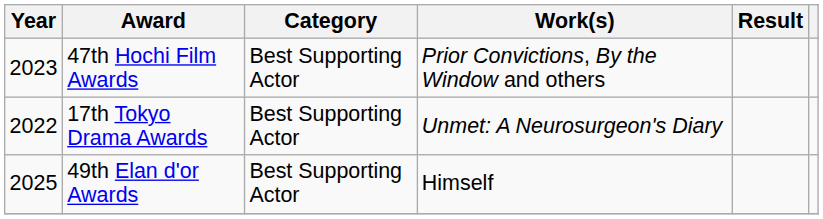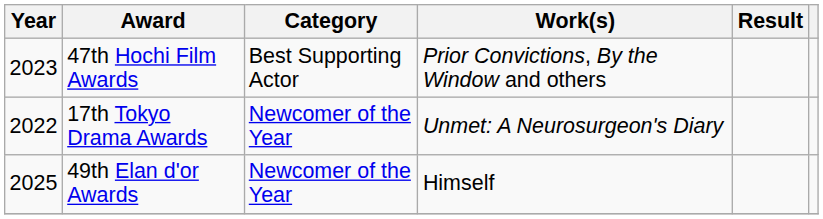 <table class="wikitable">
 <tr>
 <th>Year</th>
 <th>Award</th>
 <th>Category</th>
 <th>Work(s)</th>
 <th class="unsortable">Result</th>
 <th class="unsortable"></th>
 </tr>
 <tr>
 <td>2023</td>
 <td>47th <a href='#'>Hochi Film Awards</a></td>
 <td>Best Supporting Actor</td>
 <td><em>Prior Convictions</em>, <em>By the Window</em> and others</td>
 <td></td>
 <td></td>
 </tr>
 <tr>
 <td>2022</td>
 <td>17th <a href='#'>Tokyo Drama Awards</a></td>
-<td>Best Supporting Actor</td>
+<td><a href='#'>Newcomer of the Year</a></td>
 <td><em>Unmet: A Neurosurgeon's Diary</em></td>
 <td></td>
 <td></td>
 </tr>
 <tr>
 <td>2025</td>
 <td>49th <a href='#'>Elan d'or Awards</a></td>
-<td>Best Supporting Actor</td>
+<td><a href='#'>Newcomer of the Year</a></td>
 <td>Himself</td>
 <td></td>
 <td></td>
 </tr>
 <tr>
 </tr>
 </table>
